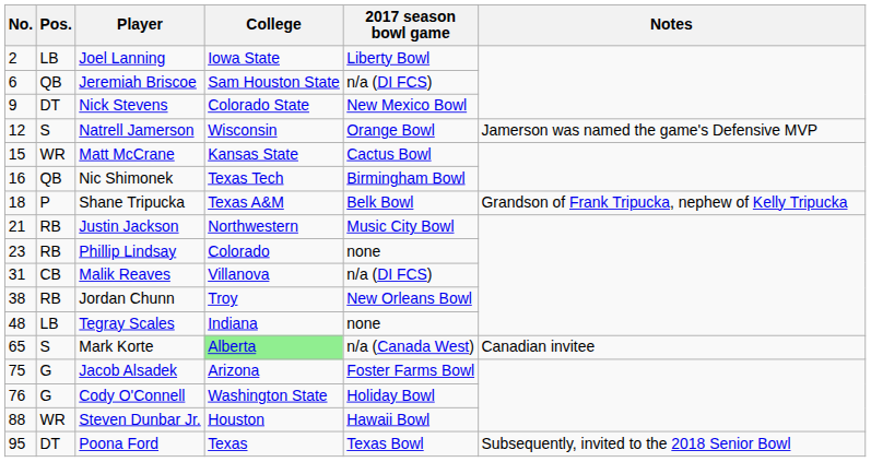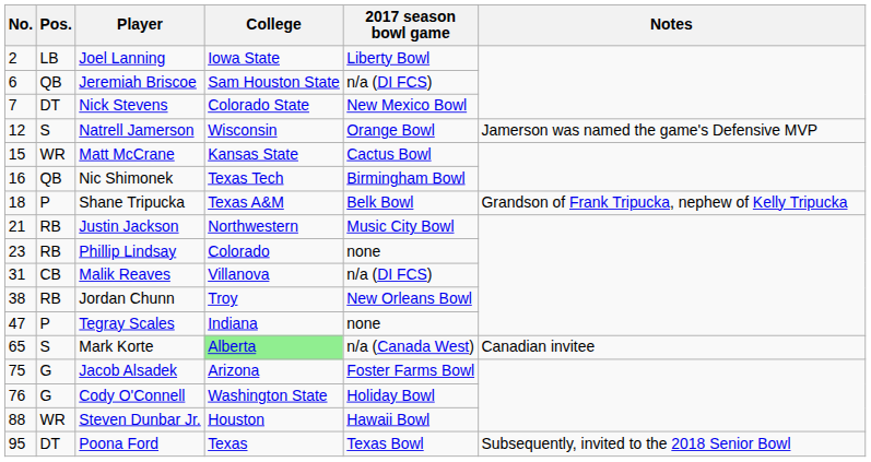 <table class="wikitable mw-collapsible">
 <tr>
 <th>No.</th>
 <th>Pos.</th>
 <th>Player</th>
 <th>College</th>
 <th>2017 season<br>bowl game</th>
 <th style="width: 45%;">Notes</th>
 </tr>
 <tr>
 <td>2</td>
 <td>LB</td>
 <td><a href='#'>Joel Lanning</a></td>
 <td><a href='#'>Iowa State</a></td>
 <td><a href='#'>Liberty Bowl</a></td>
 </tr>
 <tr>
 <td>6</td>
 <td>QB</td>
 <td><a href='#'>Jeremiah Briscoe</a></td>
 <td><a href='#'>Sam Houston State</a></td>
 <td>n/a (<a href='#'>DI FCS</a>)</td>
 </tr>
 <tr>
-<td>9</td>
+<td>7</td>
 <td>DT</td>
 <td><a href='#'>Nick Stevens</a></td>
 <td><a href='#'>Colorado State</a></td>
 <td><a href='#'>New Mexico Bowl</a></td>
 </tr>
 <tr>
 <td>12</td>
 <td>S</td>
 <td><a href='#'>Natrell Jamerson</a></td>
 <td><a href='#'>Wisconsin</a></td>
 <td><a href='#'>Orange Bowl</a></td>
 <td>Jamerson was named the game's Defensive MVP</td>
 </tr>
 <tr>
 <td>15</td>
 <td>WR</td>
 <td><a href='#'>Matt McCrane</a></td>
 <td><a href='#'>Kansas State</a></td>
 <td><a href='#'>Cactus Bowl</a></td>
 </tr>
 <tr>
 <td>16</td>
 <td>QB</td>
 <td>Nic Shimonek</td>
 <td><a href='#'>Texas Tech</a></td>
 <td><a href='#'>Birmingham Bowl</a></td>
 </tr>
 <tr>
 <td>18</td>
 <td>P</td>
 <td>Shane Tripucka</td>
 <td><a href='#'>Texas A&M</a></td>
 <td><a href='#'>Belk Bowl</a></td>
 <td>Grandson of <a href='#'>Frank Tripucka</a>, nephew of <a href='#'>Kelly Tripucka</a></td>
 </tr>
 <tr>
 <td>21</td>
 <td>RB</td>
 <td><a href='#'>Justin Jackson</a></td>
 <td><a href='#'>Northwestern</a></td>
 <td><a href='#'>Music City Bowl</a></td>
 </tr>
 <tr>
 <td>23</td>
 <td>RB</td>
 <td><a href='#'>Phillip Lindsay</a></td>
 <td><a href='#'>Colorado</a></td>
 <td>none</td>
 </tr>
 <tr>
 <td>31</td>
 <td>CB</td>
 <td><a href='#'>Malik Reaves</a></td>
 <td><a href='#'>Villanova</a></td>
 <td>n/a (<a href='#'>DI FCS</a>)</td>
 </tr>
 <tr>
 <td>38</td>
 <td>RB</td>
 <td>Jordan Chunn</td>
 <td><a href='#'>Troy</a></td>
 <td><a href='#'>New Orleans Bowl</a></td>
 </tr>
 <tr>
-<td>48</td>
-<td>LB</td>
+<td>47</td>
+<td>P</td>
 <td><a href='#'>Tegray Scales</a></td>
 <td><a href='#'>Indiana</a></td>
 <td>none</td>
 </tr>
 <tr>
 <td>65</td>
 <td>S</td>
 <td>Mark Korte</td>
 <td style="background: lightgreen;"><a href='#'>Alberta</a></td>
 <td>n/a (<a href='#'>Canada West</a>)</td>
 <td>Canadian invitee</td>
 </tr>
 <tr>
 <td>75</td>
 <td>G</td>
 <td><a href='#'>Jacob Alsadek</a></td>
 <td><a href='#'>Arizona</a></td>
 <td><a href='#'>Foster Farms Bowl</a></td>
 </tr>
 <tr>
 <td>76</td>
 <td>G</td>
 <td><a href='#'>Cody O'Connell</a></td>
 <td><a href='#'>Washington State</a></td>
 <td><a href='#'>Holiday Bowl</a></td>
 </tr>
 <tr>
 <td>88</td>
 <td>WR</td>
 <td><a href='#'>Steven Dunbar Jr.</a></td>
 <td><a href='#'>Houston</a></td>
 <td><a href='#'>Hawaii Bowl</a></td>
 </tr>
 <tr>
 <td>95</td>
 <td>DT</td>
 <td><a href='#'>Poona Ford</a></td>
 <td><a href='#'>Texas</a></td>
 <td><a href='#'>Texas Bowl</a></td>
 <td>Subsequently, invited to the <a href='#'>2018 Senior Bowl</a></td>
 </tr>
 </table>
